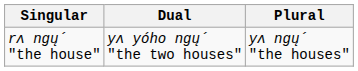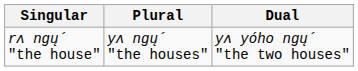 <table class="wikitable">
 <tr>
 <th>Singular</th>
+<th>Plural</th>
 <th>Dual</th>
-<th>Plural</th>
 </tr>
 <tr>
 <td><em>rʌ ngų´</em> <br> "the house"</td>
+<td><em>yʌ ngų´</em> <br> "the houses"</td>
 <td><em>yʌ yóho ngų´</em> <br> "the two houses"</td>
-<td><em>yʌ ngų´</em> <br> "the houses"</td>
 </tr>
 </table>
